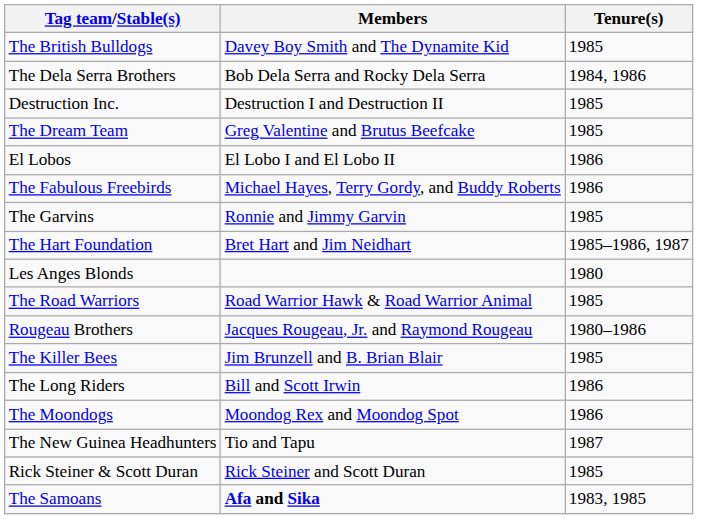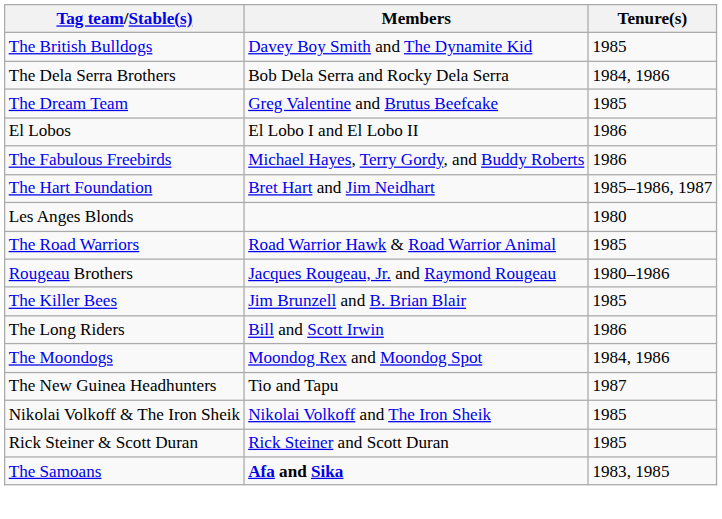 <table style="font-size: 85%; text-align: left;" class="wikitable">
 <tr>
 <th><a href='#'>Tag team</a>/<a href='#'>Stable(s)</a></th>
 <th>Members</th>
 <th>Tenure(s)</th>
 </tr>
 <tr>
 <td><a href='#'>The British Bulldogs</a></td>
 <td><a href='#'>Davey Boy Smith</a> and <a href='#'>The Dynamite Kid</a></td>
 <td>1985</td>
 </tr>
 <tr>
 <td>The Dela Serra Brothers</td>
 <td>Bob Dela Serra and Rocky Dela Serra</td>
 <td>1984, 1986</td>
 </tr>
 <tr>
-<td>Destruction Inc.</td>
-<td>Destruction I and Destruction II</td>
-<td>1985</td>
-</tr>
-<tr>
 <td><a href='#'>The Dream Team</a></td>
 <td><a href='#'>Greg Valentine</a> and <a href='#'>Brutus Beefcake</a></td>
 <td>1985 </td>
 </tr>
 <tr>
 <td>El Lobos</td>
 <td>El Lobo I and El Lobo II</td>
 <td>1986</td>
 </tr>
 <tr>
 <td><a href='#'>The Fabulous Freebirds</a></td>
 <td><a href='#'>Michael Hayes</a>, <a href='#'>Terry Gordy</a>, and <a href='#'>Buddy Roberts</a></td>
 <td>1986</td>
-</tr>
-<tr>
-<td>The Garvins</td>
-<td><a href='#'>Ronnie</a> and <a href='#'>Jimmy Garvin</a></td>
-<td>1985</td>
 </tr>
 <tr>
 <td><a href='#'>The Hart Foundation</a></td>
 <td><a href='#'>Bret Hart</a> and <a href='#'>Jim Neidhart</a></td>
 <td>1985–1986, 1987 </td>
 </tr>
 <tr>
 <td>Les Anges Blonds</td>
 <td></td>
 <td>1980</td>
 </tr>
 <tr>
 <td><a href='#'>The Road Warriors</a></td>
 <td><a href='#'>Road Warrior Hawk</a> & <a href='#'>Road Warrior Animal</a></td>
 <td>1985</td>
 </tr>
 <tr>
 <td><a href='#'>Rougeau</a> Brothers</td>
 <td><a href='#'>Jacques Rougeau, Jr.</a> and <a href='#'>Raymond Rougeau</a></td>
 <td>1980–1986</td>
 </tr>
 <tr>
 <td><a href='#'>The Killer Bees</a></td>
 <td><a href='#'>Jim Brunzell</a> and <a href='#'>B. Brian Blair</a></td>
 <td>1985</td>
 </tr>
 <tr>
 <td>The Long Riders</td>
 <td><a href='#'>Bill</a> and <a href='#'>Scott Irwin</a></td>
 <td>1986</td>
 </tr>
 <tr>
 <td><a href='#'>The Moondogs</a></td>
 <td><a href='#'>Moondog Rex</a> and <a href='#'>Moondog Spot</a></td>
-<td>1986 </td>
+<td>1984, 1986</td>
 </tr>
 <tr>
 <td>The New Guinea Headhunters</td>
 <td>Tio and Tapu</td>
 <td>1987 </td>
+</tr>
+<tr>
+<td>Nikolai Volkoff & The Iron Sheik</td>
+<td><a href='#'>Nikolai Volkoff</a> and <a href='#'>The Iron Sheik </a> </td>
+<td>1985 </td>
 </tr>
 <tr>
 <td>Rick Steiner & Scott Duran</td>
 <td><a href='#'>Rick Steiner</a> and Scott Duran</td>
 <td>1985</td>
 </tr>
 <tr>
 <td><a href='#'>The Samoans</a></td>
 <td><strong><a href='#'>Afa</a> and <a href='#'>Sika</a></strong></td>
 <td>1983, 1985</td>
 </tr>
 </table>
